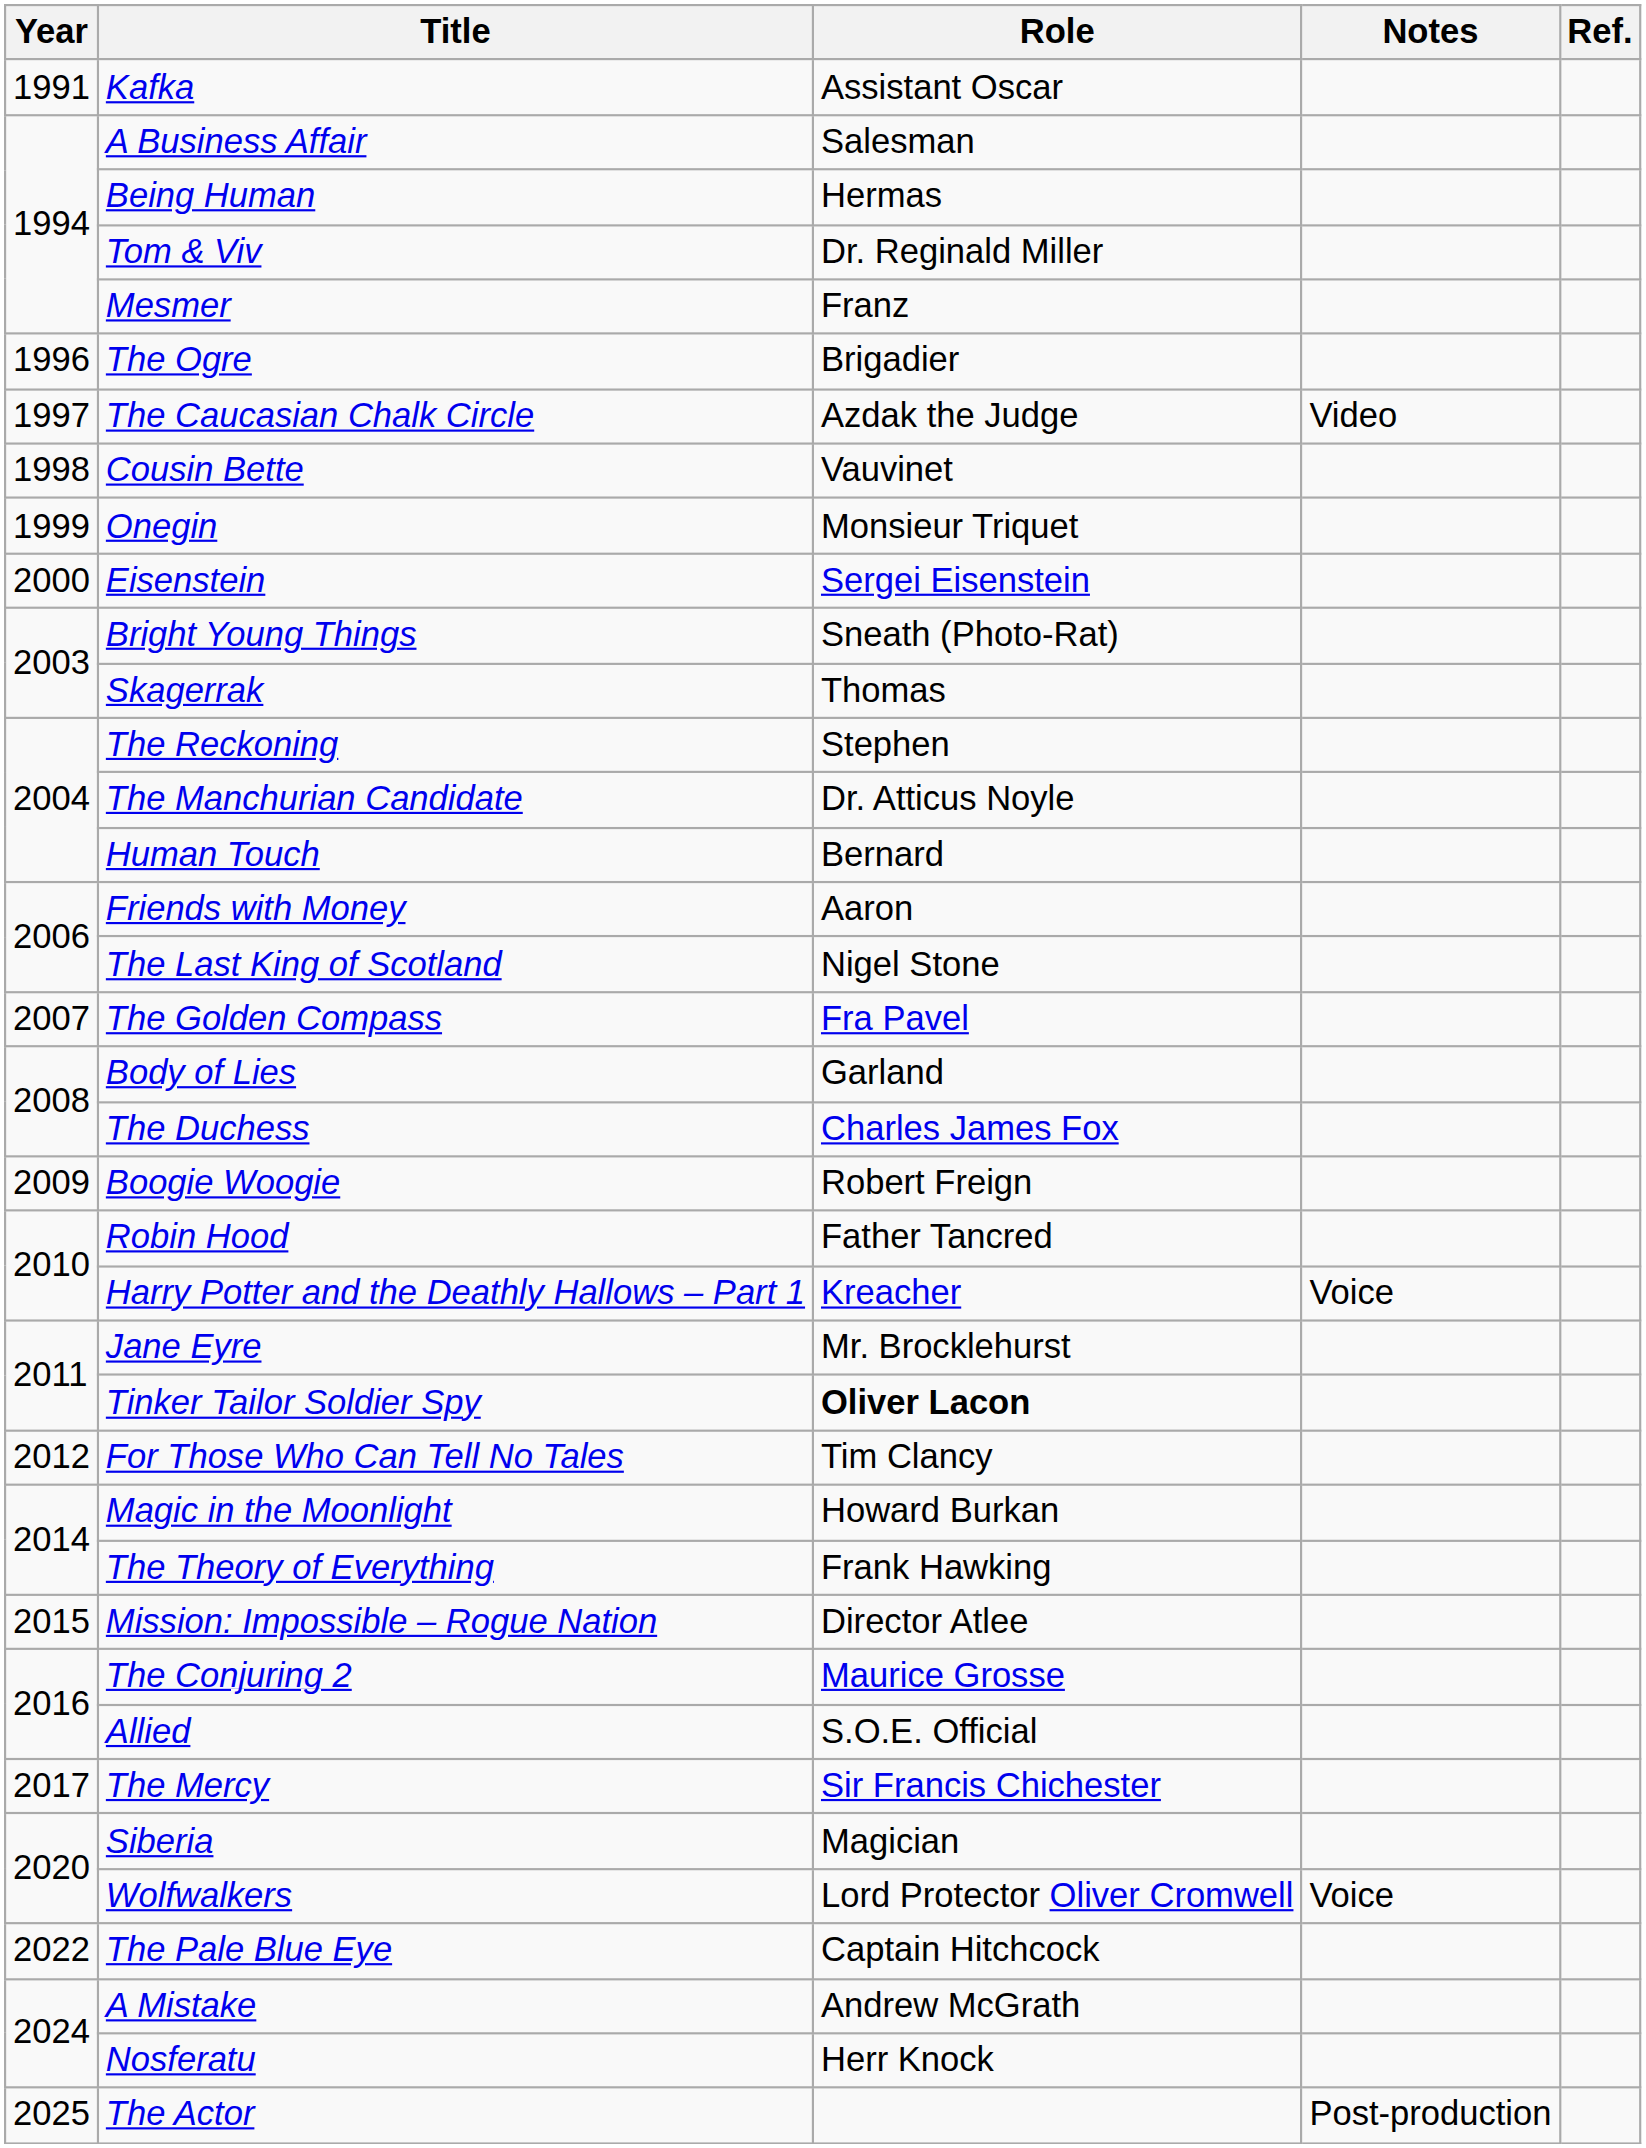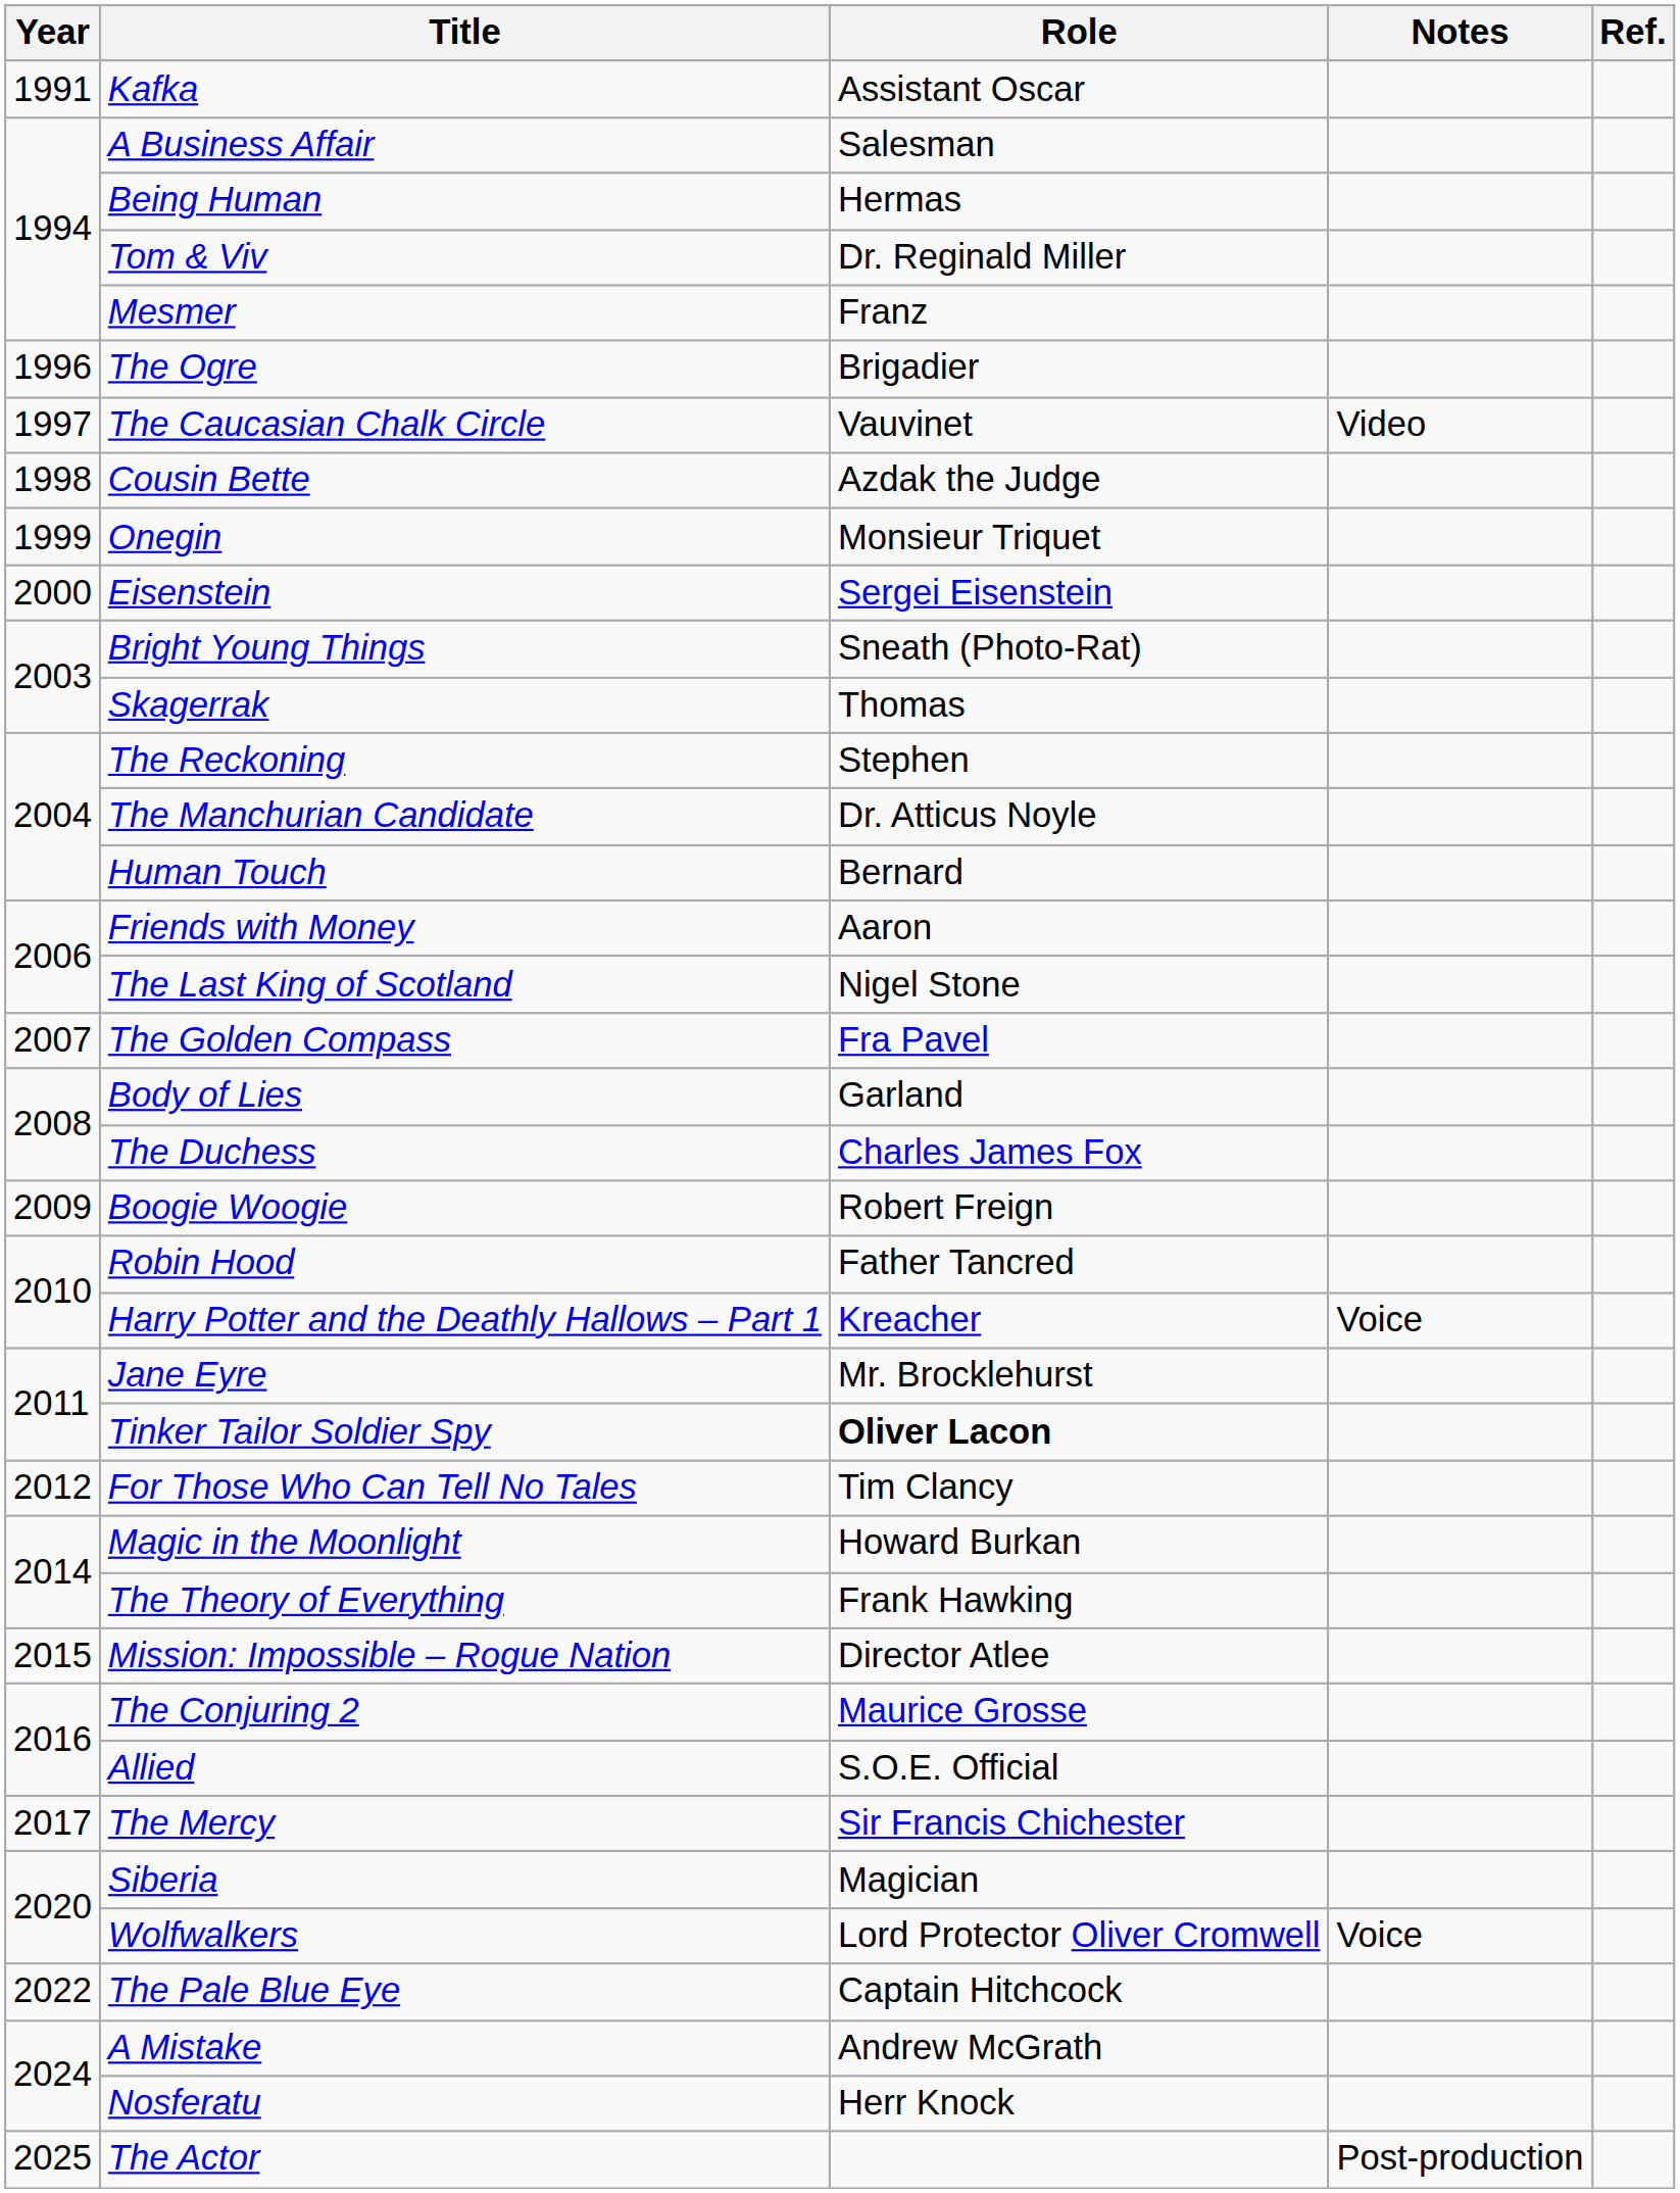 <table class="wikitable sortable">
 <tr>
 <th>Year</th>
 <th>Title</th>
 <th>Role</th>
 <th class="unsortable">Notes</th>
 <th>Ref.</th>
 </tr>
 <tr>
 <td>1991</td>
 <td><em><a href='#'>Kafka</a></em></td>
 <td>Assistant Oscar</td>
 <td></td>
 <td></td>
 </tr>
 <tr>
 <td rowspan="4">1994</td>
 <td><em><a href='#'>A Business Affair</a></em></td>
 <td>Salesman</td>
 <td></td>
 <td></td>
 </tr>
 <tr>
 <td><em><a href='#'>Being Human</a></em></td>
 <td>Hermas</td>
 <td></td>
 <td></td>
 </tr>
 <tr>
 <td><em><a href='#'>Tom & Viv</a></em></td>
 <td>Dr. Reginald Miller</td>
 <td></td>
 <td></td>
 </tr>
 <tr>
 <td><em><a href='#'>Mesmer</a></em></td>
 <td>Franz</td>
 <td></td>
 <td></td>
 </tr>
 <tr>
 <td>1996</td>
 <td><em><a href='#'>The Ogre</a></em></td>
 <td>Brigadier</td>
 <td></td>
 <td></td>
 </tr>
 <tr>
 <td>1997</td>
 <td><em><a href='#'>The Caucasian Chalk Circle</a></em></td>
-<td>Azdak the Judge</td>
+<td>Vauvinet</td>
 <td>Video</td>
 <td></td>
 </tr>
 <tr>
 <td>1998</td>
 <td><em><a href='#'>Cousin Bette</a></em></td>
-<td>Vauvinet</td>
+<td>Azdak the Judge</td>
 <td></td>
 <td></td>
 </tr>
 <tr>
 <td>1999</td>
 <td><em><a href='#'>Onegin</a></em></td>
 <td>Monsieur Triquet</td>
 <td></td>
 <td></td>
 </tr>
 <tr>
 <td>2000</td>
 <td><em><a href='#'>Eisenstein</a></em></td>
 <td><a href='#'>Sergei Eisenstein</a></td>
 <td></td>
 <td></td>
 </tr>
 <tr>
 <td rowspan="2">2003</td>
 <td><em><a href='#'>Bright Young Things</a></em></td>
 <td>Sneath (Photo-Rat)</td>
 <td></td>
 <td></td>
 </tr>
 <tr>
 <td><em><a href='#'>Skagerrak</a></em></td>
 <td>Thomas</td>
 <td></td>
 <td></td>
 </tr>
 <tr>
 <td rowspan="3">2004</td>
 <td><em><a href='#'>The Reckoning</a></em></td>
 <td>Stephen</td>
 <td></td>
 <td></td>
 </tr>
 <tr>
 <td><em><a href='#'>The Manchurian Candidate</a></em></td>
 <td>Dr. Atticus Noyle</td>
 <td></td>
 <td></td>
 </tr>
 <tr>
 <td><em><a href='#'>Human Touch</a></em></td>
 <td>Bernard</td>
 <td></td>
 <td></td>
 </tr>
 <tr>
 <td rowspan="2">2006</td>
 <td><em><a href='#'>Friends with Money</a></em></td>
 <td>Aaron</td>
 <td></td>
 <td></td>
 </tr>
 <tr>
 <td><em><a href='#'>The Last King of Scotland</a></em></td>
 <td>Nigel Stone</td>
 <td></td>
 <td></td>
 </tr>
 <tr>
 <td>2007</td>
 <td><em><a href='#'>The Golden Compass</a></em></td>
 <td><a href='#'>Fra Pavel</a></td>
 <td></td>
 <td></td>
 </tr>
 <tr>
 <td rowspan="2">2008</td>
 <td><em><a href='#'>Body of Lies</a></em></td>
 <td>Garland</td>
 <td></td>
 <td></td>
 </tr>
 <tr>
 <td><em><a href='#'>The Duchess</a></em></td>
 <td><a href='#'>Charles James Fox</a></td>
 <td></td>
 <td></td>
 </tr>
 <tr>
 <td>2009</td>
 <td><em><a href='#'>Boogie Woogie</a></em></td>
 <td>Robert Freign</td>
 <td></td>
 <td></td>
 </tr>
 <tr>
 <td rowspan="2">2010</td>
 <td><em><a href='#'>Robin Hood</a></em></td>
 <td>Father Tancred</td>
 <td></td>
 <td></td>
 </tr>
 <tr>
 <td><em><a href='#'>Harry Potter and the Deathly Hallows – Part 1</a></em></td>
 <td><a href='#'>Kreacher</a></td>
 <td>Voice</td>
 <td></td>
 </tr>
 <tr>
 <td rowspan="2">2011</td>
 <td><em><a href='#'>Jane Eyre</a></em></td>
 <td>Mr. Brocklehurst</td>
 <td></td>
 <td></td>
 </tr>
 <tr>
 <td><em><a href='#'>Tinker Tailor Soldier Spy</a></em></td>
 <td><strong>Oliver Lacon</strong></td>
 <td></td>
 <td></td>
 </tr>
 <tr>
 <td>2012</td>
 <td><em><a href='#'>For Those Who Can Tell No Tales</a></em></td>
 <td>Tim Clancy</td>
 <td></td>
 <td></td>
 </tr>
 <tr>
 <td rowspan="2">2014</td>
 <td><em><a href='#'>Magic in the Moonlight</a></em></td>
 <td>Howard Burkan</td>
 <td></td>
 <td></td>
 </tr>
 <tr>
 <td><em><a href='#'>The Theory of Everything</a></em></td>
 <td>Frank Hawking</td>
 <td></td>
 <td></td>
 </tr>
 <tr>
 <td>2015</td>
 <td><em><a href='#'>Mission: Impossible – Rogue Nation</a></em></td>
 <td>Director Atlee</td>
 <td></td>
 <td></td>
 </tr>
 <tr>
 <td rowspan="2">2016</td>
 <td><em><a href='#'>The Conjuring 2</a></em></td>
 <td><a href='#'>Maurice Grosse</a></td>
 <td></td>
 <td></td>
 </tr>
 <tr>
 <td><em><a href='#'>Allied</a></em></td>
 <td>S.O.E. Official</td>
 <td></td>
 <td></td>
 </tr>
 <tr>
 <td>2017</td>
 <td><em><a href='#'>The Mercy</a></em></td>
 <td><a href='#'>Sir Francis Chichester</a></td>
 <td></td>
 <td></td>
 </tr>
 <tr>
 <td rowspan="2">2020</td>
 <td><em><a href='#'>Siberia</a></em></td>
 <td>Magician</td>
 <td></td>
 <td></td>
 </tr>
 <tr>
 <td><em><a href='#'>Wolfwalkers</a></em></td>
 <td>Lord Protector <a href='#'>Oliver Cromwell</a></td>
 <td>Voice</td>
 <td></td>
 </tr>
 <tr>
 <td>2022</td>
 <td><em><a href='#'>The Pale Blue Eye</a></em></td>
 <td>Captain Hitchcock</td>
 <td></td>
 <td></td>
 </tr>
 <tr>
 <td rowspan="2">2024</td>
 <td><em><a href='#'>A Mistake</a></em></td>
 <td>Andrew McGrath</td>
 <td></td>
 <td></td>
 </tr>
 <tr>
 <td><em><a href='#'>Nosferatu</a></em></td>
 <td>Herr Knock</td>
 <td></td>
 <td></td>
 </tr>
 <tr>
 <td>2025</td>
 <td><em><a href='#'>The Actor</a></em></td>
 <td></td>
 <td>Post-production</td>
 <td></td>
 </tr>
 </table>
